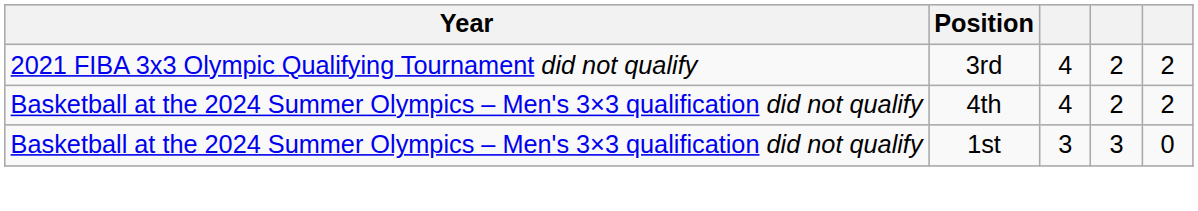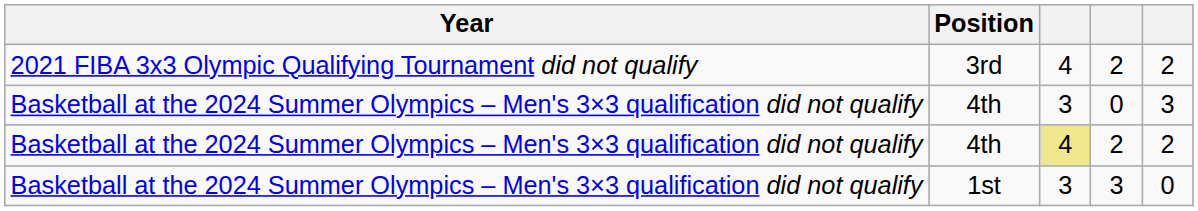 <table class="wikitable" style="text-align: center;">
 <tr>
 <th>Year</th>
 <th>Position</th>
 <th width=25px></th>
 <th width=25px></th>
 <th width=25px></th>
 </tr>
 <tr>
 <td style="text-align:left;"><a href='#'>2021 FIBA 3x3 Olympic Qualifying Tournament</a> <em>did not qualify</em></td>
 <td>3rd</td>
 <td>4</td>
 <td>2</td>
 <td>2</td>
 </tr>
 <tr>
 <td style="text-align:left;"><a href='#'>Basketball at the 2024 Summer Olympics – Men's 3×3 qualification</a> <em>did not qualify</em></td>
 <td>4th</td>
-<td>4</td>
+<td>3</td>
+<td>0</td>
+<td>3</td>
+</tr>
+<tr>
+<td style="text-align:left;"><a href='#'>Basketball at the 2024 Summer Olympics – Men's 3×3 qualification</a> <em>did not qualify</em></td>
+<td>4th</td>
+<td style="background: khaki;">4</td>
 <td>2</td>
 <td>2</td>
 </tr>
 <tr>
 <td style="text-align:left;"><a href='#'>Basketball at the 2024 Summer Olympics – Men's 3×3 qualification</a> <em>did not qualify</em></td>
 <td>1st</td>
 <td>3</td>
 <td>3</td>
 <td>0</td>
 </tr>
 </table>
